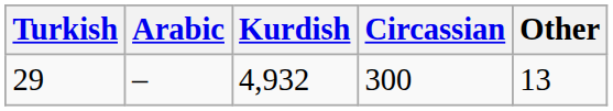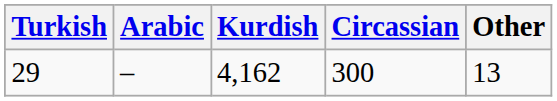 <table class="wikitable">
 <tr>
 <th><a href='#'>Turkish</a></th>
 <th><a href='#'>Arabic</a></th>
 <th><a href='#'>Kurdish</a></th>
 <th><a href='#'>Circassian</a></th>
 <th>Other</th>
 </tr>
 <tr>
 <td>29</td>
 <td>–</td>
-<td>4,932</td>
+<td>4,162</td>
 <td>300</td>
 <td>13</td>
 </tr>
 </table>
